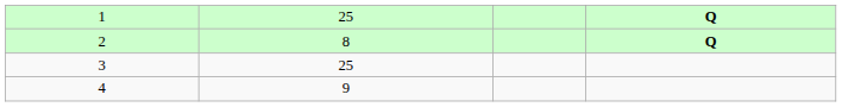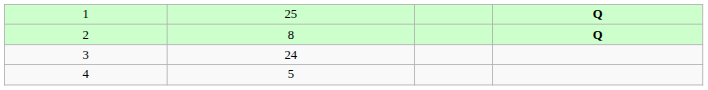 <table class="wikitable" style="text-align:center;" width=70%>
 <tr bgcolor="#ccffcc">
 <td>1</td>
 <td>25</td>
 <td align=left></td>
 <td><strong>Q</strong></td>
 </tr>
 <tr bgcolor="#ccffcc">
 <td>2</td>
 <td>8</td>
 <td align=left></td>
 <td><strong>Q</strong></td>
 </tr>
 <tr>
 <td>3</td>
-<td>25</td>
+<td>24</td>
 <td align=left></td>
 <td></td>
 </tr>
 <tr>
 <td>4</td>
-<td>9</td>
+<td>5</td>
 <td align=left></td>
 <td></td>
 </tr>
 </table>
